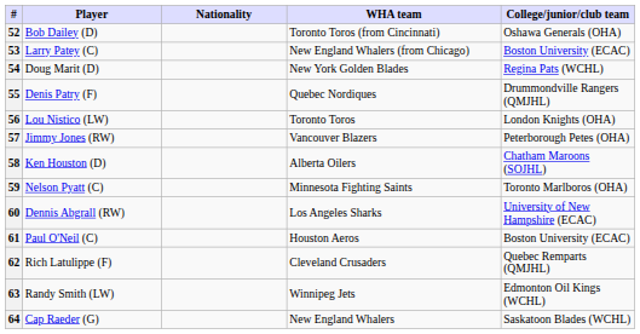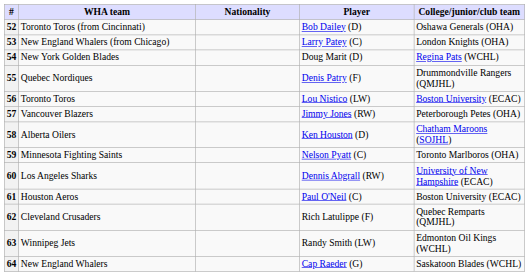 <table class="wikitable">
 <tr>
 <th style="background:#ddf; width:2.75%;">#</th>
+<th style="background:#ddf; width:34.0%;">WHA team</th>
+<th style="background:#ddf; width:20.0%;">Nationality</th>
 <th style="background:#ddf; width:22.0%;">Player</th>
-<th style="background:#ddf; width:20.0%;">Nationality</th>
-<th style="background:#ddf; width:34.0%;">WHA team</th>
 <th style="background:#ddf; width:100.0%;">College/junior/club team</th>
 </tr>
 <tr>
 <th>52</th>
+<td>Toronto Toros (from Cincinnati)</td>
+<td></td>
 <td><a href='#'>Bob Dailey</a> (D)</td>
-<td></td>
-<td>Toronto Toros (from Cincinnati)</td>
 <td>Oshawa Generals (OHA)</td>
 </tr>
 <tr>
 <th>53</th>
+<td>New England Whalers (from Chicago)</td>
+<td></td>
 <td><a href='#'>Larry Patey</a> (C)</td>
-<td></td>
-<td>New England Whalers (from Chicago)</td>
-<td><a href='#'>Boston University</a> (ECAC)</td>
+<td>London Knights (OHA)</td>
 </tr>
 <tr>
 <th>54</th>
+<td>New York Golden Blades</td>
+<td></td>
 <td>Doug Marit (D)</td>
-<td></td>
-<td>New York Golden Blades</td>
 <td><a href='#'>Regina Pats</a> (WCHL)</td>
 </tr>
 <tr>
 <th>55</th>
+<td>Quebec Nordiques</td>
+<td></td>
 <td><a href='#'>Denis Patry</a> (F)</td>
-<td></td>
-<td>Quebec Nordiques</td>
 <td>Drummondville Rangers (QMJHL)</td>
 </tr>
 <tr>
 <th>56</th>
+<td>Toronto Toros</td>
+<td></td>
 <td><a href='#'>Lou Nistico</a> (LW)</td>
-<td></td>
-<td>Toronto Toros</td>
-<td>London Knights (OHA)</td>
+<td><a href='#'>Boston University</a> (ECAC)</td>
 </tr>
 <tr>
 <th>57</th>
+<td>Vancouver Blazers</td>
+<td></td>
 <td><a href='#'>Jimmy Jones</a> (RW)</td>
-<td></td>
-<td>Vancouver Blazers</td>
 <td>Peterborough Petes (OHA)</td>
 </tr>
 <tr>
 <th>58</th>
+<td>Alberta Oilers</td>
+<td></td>
 <td><a href='#'>Ken Houston</a> (D)</td>
-<td></td>
-<td>Alberta Oilers</td>
 <td><a href='#'>Chatham Maroons</a> (<a href='#'>SOJHL</a>)</td>
 </tr>
 <tr>
 <th>59</th>
+<td>Minnesota Fighting Saints</td>
+<td></td>
 <td><a href='#'>Nelson Pyatt</a> (C)</td>
-<td></td>
-<td>Minnesota Fighting Saints</td>
 <td>Toronto Marlboros (OHA)</td>
 </tr>
 <tr>
 <th>60</th>
+<td>Los Angeles Sharks</td>
+<td></td>
 <td><a href='#'>Dennis Abgrall</a> (RW)</td>
-<td></td>
-<td>Los Angeles Sharks</td>
 <td><a href='#'>University of New Hampshire</a> (ECAC)</td>
 </tr>
 <tr>
 <th>61</th>
+<td>Houston Aeros</td>
+<td></td>
 <td><a href='#'>Paul O'Neil</a> (C)</td>
-<td></td>
-<td>Houston Aeros</td>
 <td>Boston University (ECAC)</td>
 </tr>
 <tr>
 <th>62</th>
+<td>Cleveland Crusaders</td>
+<td></td>
 <td>Rich Latulippe (F)</td>
-<td></td>
-<td>Cleveland Crusaders</td>
 <td>Quebec Remparts (QMJHL)</td>
 </tr>
 <tr>
 <th>63</th>
+<td>Winnipeg Jets</td>
+<td></td>
 <td>Randy Smith (LW)</td>
-<td></td>
-<td>Winnipeg Jets</td>
 <td>Edmonton Oil Kings (WCHL)</td>
 </tr>
 <tr>
 <th>64</th>
+<td>New England Whalers</td>
+<td></td>
 <td><a href='#'>Cap Raeder</a> (G)</td>
-<td></td>
-<td>New England Whalers</td>
 <td>Saskatoon Blades (WCHL)</td>
 </tr>
 </table>
